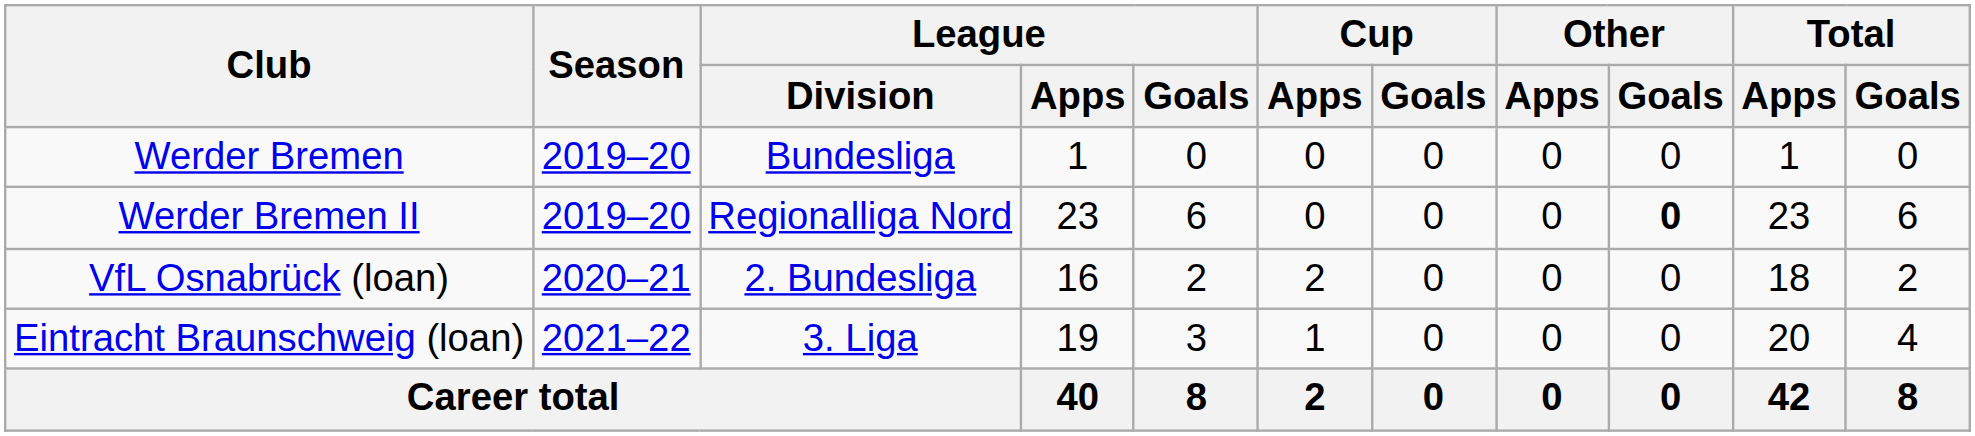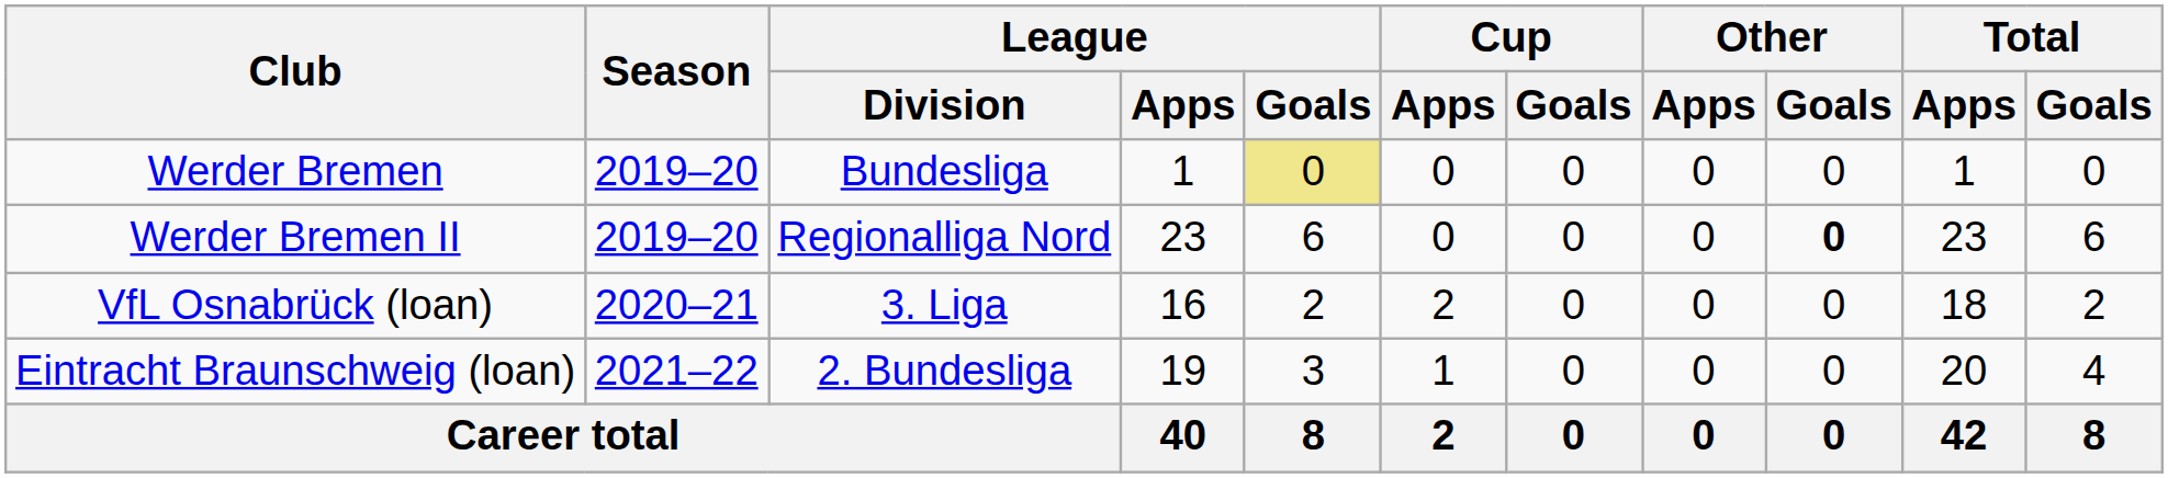 <table class="wikitable" style="text-align:center">
 <tr>
 <th rowspan="2">Club</th>
 <th rowspan="2">Season</th>
 <th colspan="3">League</th>
 <th colspan="2">Cup</th>
 <th colspan="2">Other</th>
 <th colspan="2">Total</th>
 </tr>
 <tr>
 <th>Division</th>
 <th>Apps</th>
 <th>Goals</th>
 <th>Apps</th>
 <th>Goals</th>
 <th>Apps</th>
 <th>Goals</th>
 <th>Apps</th>
 <th>Goals</th>
 </tr>
 <tr>
 <td><a href='#'>Werder Bremen</a></td>
 <td><a href='#'>2019–20</a></td>
 <td><a href='#'>Bundesliga</a></td>
 <td>1</td>
-<td>0</td>
+<td style="background: khaki;">0</td>
 <td>0</td>
 <td>0</td>
 <td>0</td>
 <td>0</td>
 <td>1</td>
 <td>0</td>
 </tr>
 <tr>
 <td><a href='#'>Werder Bremen II</a></td>
 <td><a href='#'>2019–20</a></td>
 <td><a href='#'>Regionalliga Nord</a></td>
 <td>23</td>
 <td>6</td>
 <td>0</td>
 <td>0</td>
 <td>0</td>
 <td><strong>0</strong></td>
 <td>23</td>
 <td>6</td>
 </tr>
 <tr>
 <td><a href='#'>VfL Osnabrück</a> (loan)</td>
 <td><a href='#'>2020–21</a></td>
-<td><a href='#'>2. Bundesliga</a></td>
+<td><a href='#'>3. Liga</a></td>
 <td>16</td>
 <td>2</td>
 <td>2</td>
 <td>0</td>
 <td>0</td>
 <td>0</td>
 <td>18</td>
 <td>2</td>
 </tr>
 <tr>
 <td><a href='#'>Eintracht Braunschweig</a> (loan)</td>
 <td><a href='#'>2021–22</a></td>
-<td><a href='#'>3. Liga</a></td>
+<td><a href='#'>2. Bundesliga</a></td>
 <td>19</td>
 <td>3</td>
 <td>1</td>
 <td>0</td>
 <td>0</td>
 <td>0</td>
 <td>20</td>
 <td>4</td>
 </tr>
 <tr>
 <th colspan="3">Career total</th>
 <th>40</th>
 <th>8</th>
 <th>2</th>
 <th>0</th>
 <th>0</th>
 <th>0</th>
 <th>42</th>
 <th>8</th>
 </tr>
 </table>
